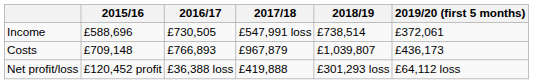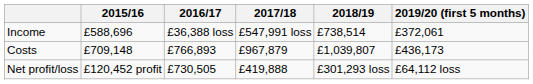 <table class="wikitable">
 <tr>
 <th></th>
 <th>2015/16</th>
 <th>2016/17</th>
 <th>2017/18</th>
 <th>2018/19</th>
 <th>2019/20 (first 5 months)</th>
 </tr>
 <tr>
 <td>Income</td>
 <td>£588,696</td>
-<td>£730,505</td>
+<td>£36,388 loss</td>
 <td>£547,991 loss</td>
 <td>£738,514</td>
 <td>£372,061</td>
 </tr>
 <tr>
 <td>Costs</td>
 <td>£709,148</td>
 <td>£766,893</td>
 <td>£967,879</td>
 <td>£1,039,807</td>
 <td>£436,173</td>
 </tr>
 <tr>
 <td>Net profit/loss</td>
 <td>£120,452 profit</td>
-<td>£36,388 loss</td>
+<td>£730,505</td>
 <td>£419,888</td>
 <td>£301,293 loss</td>
 <td>£64,112 loss</td>
 </tr>
 </table>
